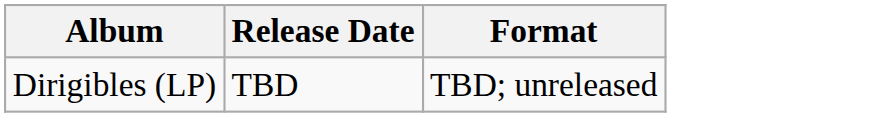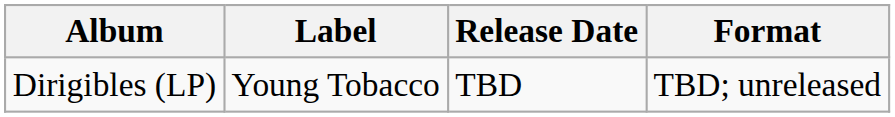 <table class="wikitable">
 <tr>
 <th>Album</th>
+<th>Label</th>
 <th>Release Date</th>
 <th>Format</th>
 </tr>
 <tr>
 <td>Dirigibles (LP)</td>
+<td>Young Tobacco</td>
 <td>TBD</td>
 <td>TBD; unreleased</td>
 </tr>
 </table>
